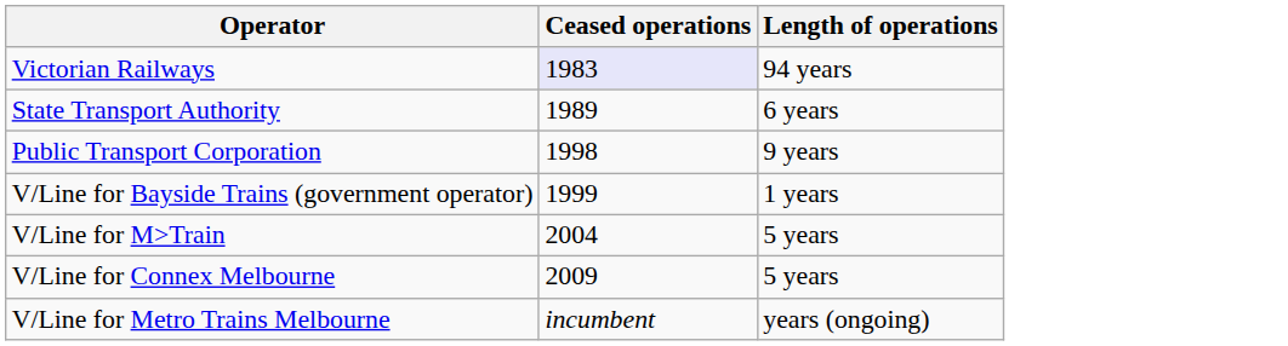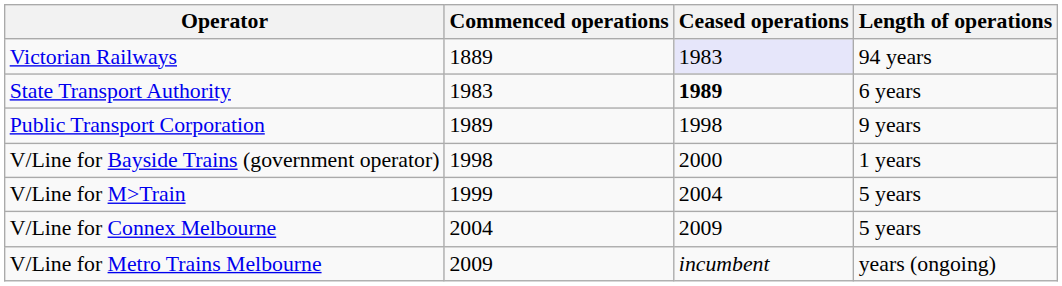 <table class="wikitable">
 <tr>
 <th>Operator</th>
+<th>Commenced operations</th>
 <th>Ceased operations</th>
 <th>Length of operations</th>
 </tr>
 <tr>
 <td><a href='#'>Victorian Railways</a></td>
+<td>1889</td>
 <td style="background: lavender;">1983</td>
 <td>94 years</td>
 </tr>
 <tr>
 <td><a href='#'>State Transport Authority</a></td>
-<td>1989</td>
+<td>1983</td>
+<td><strong>1989</strong></td>
 <td>6 years</td>
 </tr>
 <tr>
 <td><a href='#'>Public Transport Corporation</a></td>
+<td>1989</td>
 <td>1998</td>
 <td>9 years</td>
 </tr>
 <tr>
 <td>V/Line for <a href='#'>Bayside Trains</a> (government operator)</td>
-<td>1999</td>
+<td>1998</td>
+<td>2000</td>
 <td>1 years</td>
 </tr>
 <tr>
 <td>V/Line for <a href='#'>M>Train</a></td>
+<td>1999</td>
 <td>2004</td>
 <td>5 years</td>
 </tr>
 <tr>
 <td>V/Line for <a href='#'>Connex Melbourne</a></td>
+<td>2004</td>
 <td>2009</td>
 <td>5 years</td>
 </tr>
 <tr>
 <td>V/Line for <a href='#'>Metro Trains Melbourne</a></td>
+<td>2009</td>
 <td><em>incumbent</em></td>
 <td> years (ongoing)</td>
 </tr>
 </table>
